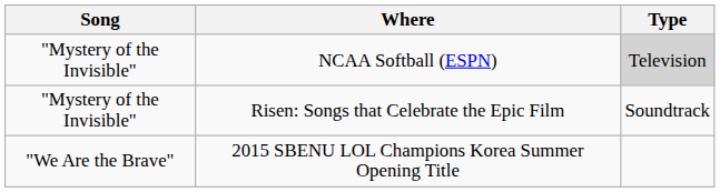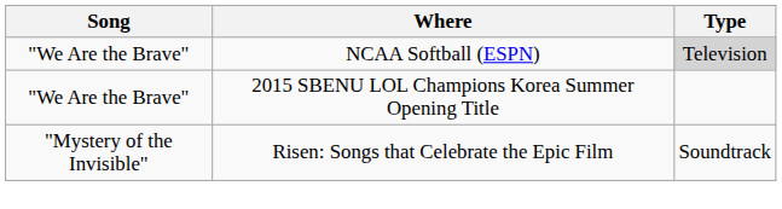 <table class="wikitable" style="text-align:center;">
 <tr>
 <th>Song</th>
 <th>Where</th>
 <th>Type</th>
 </tr>
 <tr>
-<td>"Mystery of the Invisible"</td>
+<td>"We Are the Brave"</td>
 <td>NCAA Softball (<a href='#'>ESPN</a>)</td>
 <td style="background: lightgrey;">Television</td>
+</tr>
+<tr>
+<td>"We Are the Brave"</td>
+<td>2015 SBENU LOL Champions Korea Summer Opening Title</td>
+<td></td>
 </tr>
 <tr>
 <td>"Mystery of the Invisible"</td>
 <td>Risen: Songs that Celebrate the Epic Film</td>
 <td>Soundtrack</td>
 </tr>
-<tr>
-<td>"We Are the Brave"</td>
-<td>2015 SBENU LOL Champions Korea Summer Opening Title</td>
-<td></td>
-</tr>
 </table>
